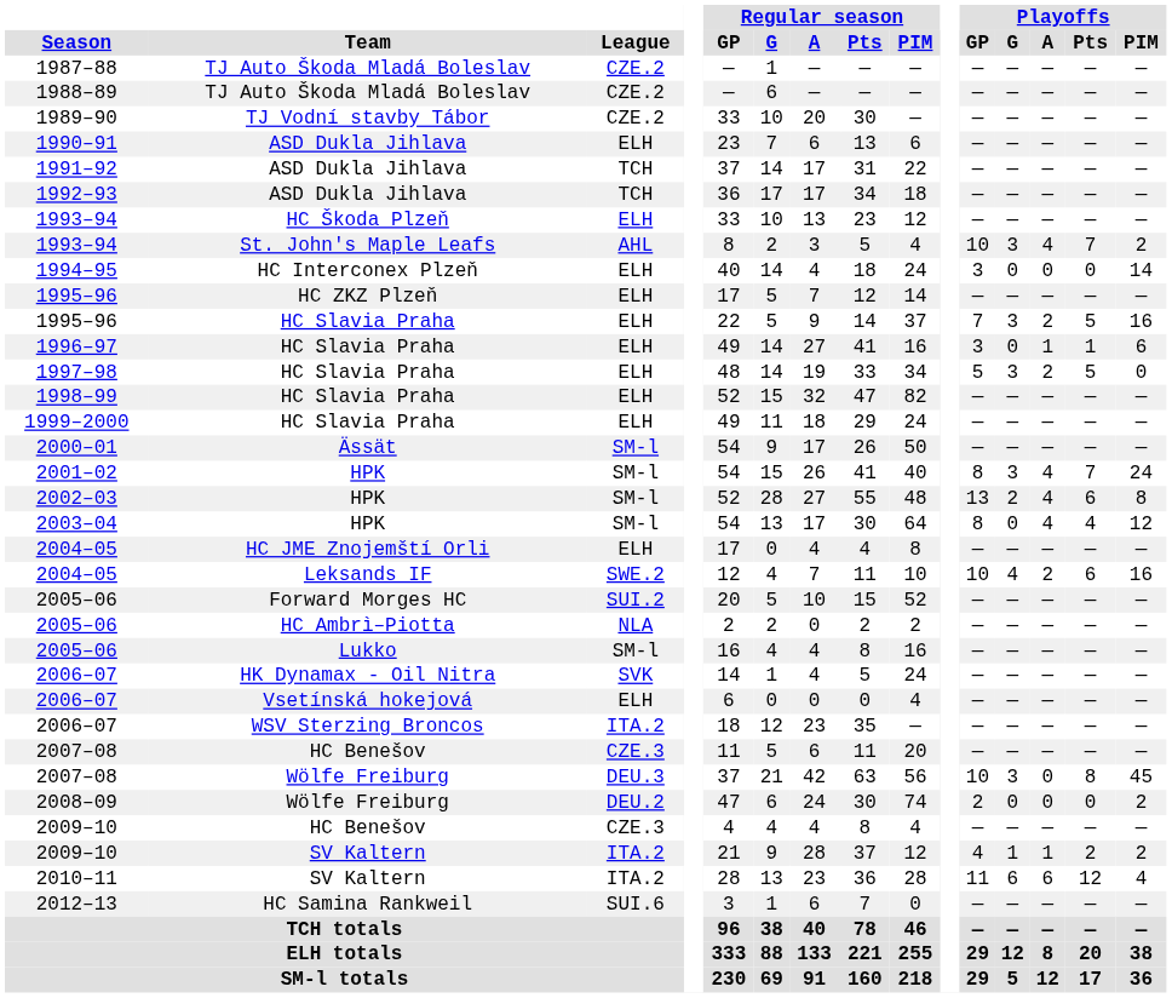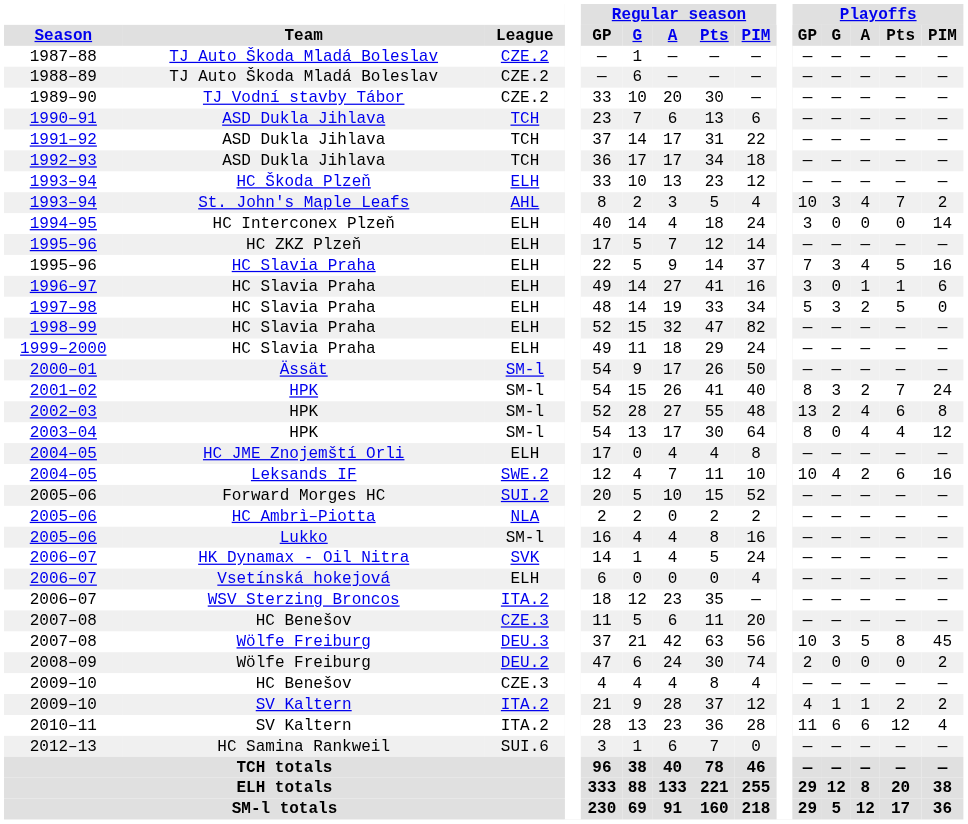 <table border="0" cellpadding="1" cellspacing="0" style="text-align:center; width:60em">
 <tr bgcolor="#e0e0e0">
 <th colspan="3" bgcolor="#ffffff"> </th>
 <th rowspan="99" bgcolor="#ffffff"> </th>
 <th colspan="5"><a href='#'>Regular season</a></th>
 <th rowspan="99" bgcolor="#ffffff"> </th>
 <th colspan="5"><a href='#'>Playoffs</a></th>
 </tr>
 <tr bgcolor="#e0e0e0">
 <th><a href='#'>Season</a></th>
 <th>Team</th>
 <th>League</th>
 <th>GP</th>
 <th><a href='#'>G</a></th>
 <th><a href='#'>A</a></th>
 <th><a href='#'>Pts</a></th>
 <th><a href='#'>PIM</a></th>
 <th>GP</th>
 <th>G</th>
 <th>A</th>
 <th>Pts</th>
 <th>PIM</th>
 </tr>
 <tr>
 <td>1987–88</td>
 <td><a href='#'>TJ Auto Škoda Mladá Boleslav</a></td>
 <td><a href='#'>CZE.2</a></td>
 <td>—</td>
 <td>1</td>
 <td>—</td>
 <td>—</td>
 <td>—</td>
 <td>—</td>
 <td>—</td>
 <td>—</td>
 <td>—</td>
 <td>—</td>
 </tr>
 <tr bgcolor="#f0f0f0">
 <td>1988–89</td>
 <td>TJ Auto Škoda Mladá Boleslav</td>
 <td>CZE.2</td>
 <td>—</td>
 <td>6</td>
 <td>—</td>
 <td>—</td>
 <td>—</td>
 <td>—</td>
 <td>—</td>
 <td>—</td>
 <td>—</td>
 <td>—</td>
 </tr>
 <tr>
 <td>1989–90</td>
 <td><a href='#'>TJ Vodní stavby Tábor</a></td>
 <td>CZE.2</td>
 <td>33</td>
 <td>10</td>
 <td>20</td>
 <td>30</td>
 <td>—</td>
 <td>—</td>
 <td>—</td>
 <td>—</td>
 <td>—</td>
 <td>—</td>
 </tr>
 <tr bgcolor="#f0f0f0">
 <td><a href='#'>1990–91</a></td>
 <td><a href='#'>ASD Dukla Jihlava</a></td>
-<td>ELH</td>
+<td><a href='#'>TCH</a></td>
 <td>23</td>
 <td>7</td>
 <td>6</td>
 <td>13</td>
 <td>6</td>
 <td>—</td>
 <td>—</td>
 <td>—</td>
 <td>—</td>
 <td>—</td>
 </tr>
 <tr>
 <td><a href='#'>1991–92</a></td>
 <td>ASD Dukla Jihlava</td>
 <td>TCH</td>
 <td>37</td>
 <td>14</td>
 <td>17</td>
 <td>31</td>
 <td>22</td>
 <td>—</td>
 <td>—</td>
 <td>—</td>
 <td>—</td>
 <td>—</td>
 </tr>
 <tr bgcolor="#f0f0f0">
 <td><a href='#'>1992–93</a></td>
 <td>ASD Dukla Jihlava</td>
 <td>TCH</td>
 <td>36</td>
 <td>17</td>
 <td>17</td>
 <td>34</td>
 <td>18</td>
 <td>—</td>
 <td>—</td>
 <td>—</td>
 <td>—</td>
 <td>—</td>
 </tr>
 <tr>
 <td><a href='#'>1993–94</a></td>
 <td><a href='#'>HC Škoda Plzeň</a></td>
 <td><a href='#'>ELH</a></td>
 <td>33</td>
 <td>10</td>
 <td>13</td>
 <td>23</td>
 <td>12</td>
 <td>—</td>
 <td>—</td>
 <td>—</td>
 <td>—</td>
 <td>—</td>
 </tr>
 <tr bgcolor="#f0f0f0">
 <td><a href='#'>1993–94</a></td>
 <td><a href='#'>St. John's Maple Leafs</a></td>
 <td><a href='#'>AHL</a></td>
 <td>8</td>
 <td>2</td>
 <td>3</td>
 <td>5</td>
 <td>4</td>
 <td>10</td>
 <td>3</td>
 <td>4</td>
 <td>7</td>
 <td>2</td>
 </tr>
 <tr>
 <td><a href='#'>1994–95</a></td>
 <td>HC Interconex Plzeň</td>
 <td>ELH</td>
 <td>40</td>
 <td>14</td>
 <td>4</td>
 <td>18</td>
 <td>24</td>
 <td>3</td>
 <td>0</td>
 <td>0</td>
 <td>0</td>
 <td>14</td>
 </tr>
 <tr bgcolor="#f0f0f0">
 <td><a href='#'>1995–96</a></td>
 <td>HC ZKZ Plzeň</td>
 <td>ELH</td>
 <td>17</td>
 <td>5</td>
 <td>7</td>
 <td>12</td>
 <td>14</td>
 <td>—</td>
 <td>—</td>
 <td>—</td>
 <td>—</td>
 <td>—</td>
 </tr>
 <tr>
 <td>1995–96</td>
 <td><a href='#'>HC Slavia Praha</a></td>
 <td>ELH</td>
 <td>22</td>
 <td>5</td>
 <td>9</td>
 <td>14</td>
 <td>37</td>
 <td>7</td>
 <td>3</td>
-<td>2</td>
+<td>4</td>
 <td>5</td>
 <td>16</td>
 </tr>
 <tr bgcolor="#f0f0f0">
 <td><a href='#'>1996–97</a></td>
 <td>HC Slavia Praha</td>
 <td>ELH</td>
 <td>49</td>
 <td>14</td>
 <td>27</td>
 <td>41</td>
 <td>16</td>
 <td>3</td>
 <td>0</td>
 <td>1</td>
 <td>1</td>
 <td>6</td>
 </tr>
 <tr>
 <td><a href='#'>1997–98</a></td>
 <td>HC Slavia Praha</td>
 <td>ELH</td>
 <td>48</td>
 <td>14</td>
 <td>19</td>
 <td>33</td>
 <td>34</td>
 <td>5</td>
 <td>3</td>
 <td>2</td>
 <td>5</td>
 <td>0</td>
 </tr>
 <tr bgcolor="#f0f0f0">
 <td><a href='#'>1998–99</a></td>
 <td>HC Slavia Praha</td>
 <td>ELH</td>
 <td>52</td>
 <td>15</td>
 <td>32</td>
 <td>47</td>
 <td>82</td>
 <td>—</td>
 <td>—</td>
 <td>—</td>
 <td>—</td>
 <td>—</td>
 </tr>
 <tr>
 <td><a href='#'>1999–2000</a></td>
 <td>HC Slavia Praha</td>
 <td>ELH</td>
 <td>49</td>
 <td>11</td>
 <td>18</td>
 <td>29</td>
 <td>24</td>
 <td>—</td>
 <td>—</td>
 <td>—</td>
 <td>—</td>
 <td>—</td>
 </tr>
 <tr bgcolor="#f0f0f0">
 <td><a href='#'>2000–01</a></td>
 <td><a href='#'>Ässät</a></td>
 <td><a href='#'>SM-l</a></td>
 <td>54</td>
 <td>9</td>
 <td>17</td>
 <td>26</td>
 <td>50</td>
 <td>—</td>
 <td>—</td>
 <td>—</td>
 <td>—</td>
 <td>—</td>
 </tr>
 <tr>
 <td><a href='#'>2001–02</a></td>
 <td><a href='#'>HPK</a></td>
 <td>SM-l</td>
 <td>54</td>
 <td>15</td>
 <td>26</td>
 <td>41</td>
 <td>40</td>
 <td>8</td>
 <td>3</td>
-<td>4</td>
+<td>2</td>
 <td>7</td>
 <td>24</td>
 </tr>
 <tr bgcolor="#f0f0f0">
 <td><a href='#'>2002–03</a></td>
 <td>HPK</td>
 <td>SM-l</td>
 <td>52</td>
 <td>28</td>
 <td>27</td>
 <td>55</td>
 <td>48</td>
 <td>13</td>
 <td>2</td>
 <td>4</td>
 <td>6</td>
 <td>8</td>
 </tr>
 <tr>
 <td><a href='#'>2003–04</a></td>
 <td>HPK</td>
 <td>SM-l</td>
 <td>54</td>
 <td>13</td>
 <td>17</td>
 <td>30</td>
 <td>64</td>
 <td>8</td>
 <td>0</td>
 <td>4</td>
 <td>4</td>
 <td>12</td>
 </tr>
 <tr bgcolor="#f0f0f0">
 <td><a href='#'>2004–05</a></td>
 <td><a href='#'>HC JME Znojemští Orli</a></td>
 <td>ELH</td>
 <td>17</td>
 <td>0</td>
 <td>4</td>
 <td>4</td>
 <td>8</td>
 <td>—</td>
 <td>—</td>
 <td>—</td>
 <td>—</td>
 <td>—</td>
 </tr>
 <tr>
 <td><a href='#'>2004–05</a></td>
 <td><a href='#'>Leksands IF</a></td>
 <td><a href='#'>SWE.2</a></td>
 <td>12</td>
 <td>4</td>
 <td>7</td>
 <td>11</td>
 <td>10</td>
 <td>10</td>
 <td>4</td>
 <td>2</td>
 <td>6</td>
 <td>16</td>
 </tr>
 <tr bgcolor="#f0f0f0">
 <td>2005–06</td>
 <td>Forward Morges HC</td>
 <td><a href='#'>SUI.2</a></td>
 <td>20</td>
 <td>5</td>
 <td>10</td>
 <td>15</td>
 <td>52</td>
 <td>—</td>
 <td>—</td>
 <td>—</td>
 <td>—</td>
 <td>—</td>
 </tr>
 <tr>
 <td><a href='#'>2005–06</a></td>
 <td><a href='#'>HC Ambrì–Piotta</a></td>
 <td><a href='#'>NLA</a></td>
 <td>2</td>
 <td>2</td>
 <td>0</td>
 <td>2</td>
 <td>2</td>
 <td>—</td>
 <td>—</td>
 <td>—</td>
 <td>—</td>
 <td>—</td>
 </tr>
 <tr bgcolor="#f0f0f0">
 <td><a href='#'>2005–06</a></td>
 <td><a href='#'>Lukko</a></td>
 <td>SM-l</td>
 <td>16</td>
 <td>4</td>
 <td>4</td>
 <td>8</td>
 <td>16</td>
 <td>—</td>
 <td>—</td>
 <td>—</td>
 <td>—</td>
 <td>—</td>
 </tr>
 <tr>
 <td><a href='#'>2006–07</a></td>
 <td><a href='#'>HK Dynamax - Oil Nitra</a></td>
 <td><a href='#'>SVK</a></td>
 <td>14</td>
 <td>1</td>
 <td>4</td>
 <td>5</td>
 <td>24</td>
 <td>—</td>
 <td>—</td>
 <td>—</td>
 <td>—</td>
 <td>—</td>
 </tr>
 <tr bgcolor="#f0f0f0">
 <td><a href='#'>2006–07</a></td>
 <td><a href='#'>Vsetínská hokejová</a></td>
 <td>ELH</td>
 <td>6</td>
 <td>0</td>
 <td>0</td>
 <td>0</td>
 <td>4</td>
 <td>—</td>
 <td>—</td>
 <td>—</td>
 <td>—</td>
 <td>—</td>
 </tr>
 <tr>
 <td>2006–07</td>
 <td><a href='#'>WSV Sterzing Broncos</a></td>
 <td><a href='#'>ITA.2</a></td>
 <td>18</td>
 <td>12</td>
 <td>23</td>
 <td>35</td>
 <td>—</td>
 <td>—</td>
 <td>—</td>
 <td>—</td>
 <td>—</td>
 <td>—</td>
 </tr>
 <tr bgcolor="#f0f0f0">
 <td>2007–08</td>
 <td>HC Benešov</td>
 <td><a href='#'>CZE.3</a></td>
 <td>11</td>
 <td>5</td>
 <td>6</td>
 <td>11</td>
 <td>20</td>
 <td>—</td>
 <td>—</td>
 <td>—</td>
 <td>—</td>
 <td>—</td>
 </tr>
 <tr>
 <td>2007–08</td>
 <td><a href='#'>Wölfe Freiburg</a></td>
 <td><a href='#'>DEU.3</a></td>
 <td>37</td>
 <td>21</td>
 <td>42</td>
 <td>63</td>
 <td>56</td>
 <td>10</td>
 <td>3</td>
-<td>0</td>
+<td>5</td>
 <td>8</td>
 <td>45</td>
 </tr>
 <tr bgcolor="#f0f0f0">
 <td>2008–09</td>
 <td>Wölfe Freiburg</td>
 <td><a href='#'>DEU.2</a></td>
 <td>47</td>
 <td>6</td>
 <td>24</td>
 <td>30</td>
 <td>74</td>
 <td>2</td>
 <td>0</td>
 <td>0</td>
 <td>0</td>
 <td>2</td>
 </tr>
 <tr>
 <td>2009–10</td>
 <td>HC Benešov</td>
 <td>CZE.3</td>
 <td>4</td>
 <td>4</td>
 <td>4</td>
 <td>8</td>
 <td>4</td>
 <td>—</td>
 <td>—</td>
 <td>—</td>
 <td>—</td>
 <td>—</td>
 </tr>
 <tr bgcolor="#f0f0f0">
 <td>2009–10</td>
 <td><a href='#'>SV Kaltern</a></td>
 <td><a href='#'>ITA.2</a></td>
 <td>21</td>
 <td>9</td>
 <td>28</td>
 <td>37</td>
 <td>12</td>
 <td>4</td>
 <td>1</td>
 <td>1</td>
 <td>2</td>
 <td>2</td>
 </tr>
 <tr>
 <td>2010–11</td>
 <td>SV Kaltern</td>
 <td>ITA.2</td>
 <td>28</td>
 <td>13</td>
 <td>23</td>
 <td>36</td>
 <td>28</td>
 <td>11</td>
 <td>6</td>
 <td>6</td>
 <td>12</td>
 <td>4</td>
 </tr>
 <tr bgcolor="#f0f0f0">
 <td>2012–13</td>
 <td>HC Samina Rankweil</td>
 <td>SUI.6</td>
 <td>3</td>
 <td>1</td>
 <td>6</td>
 <td>7</td>
 <td>0</td>
 <td>—</td>
 <td>—</td>
 <td>—</td>
 <td>—</td>
 <td>—</td>
 </tr>
 <tr bgcolor="#e0e0e0">
 <th colspan="3">TCH totals</th>
 <th>96</th>
 <th>38</th>
 <th>40</th>
 <th>78</th>
 <th>46</th>
 <th>—</th>
 <th>—</th>
 <th>—</th>
 <th>—</th>
 <th>—</th>
 </tr>
 <tr bgcolor="#e0e0e0">
 <th colspan="3">ELH totals</th>
 <th>333</th>
 <th>88</th>
 <th>133</th>
 <th>221</th>
 <th>255</th>
 <th>29</th>
 <th>12</th>
 <th>8</th>
 <th>20</th>
 <th>38</th>
 </tr>
 <tr bgcolor="#e0e0e0">
 <th colspan="3">SM-l totals</th>
 <th>230</th>
 <th>69</th>
 <th>91</th>
 <th>160</th>
 <th>218</th>
 <th>29</th>
 <th>5</th>
 <th>12</th>
 <th>17</th>
 <th>36</th>
 </tr>
 </table>
